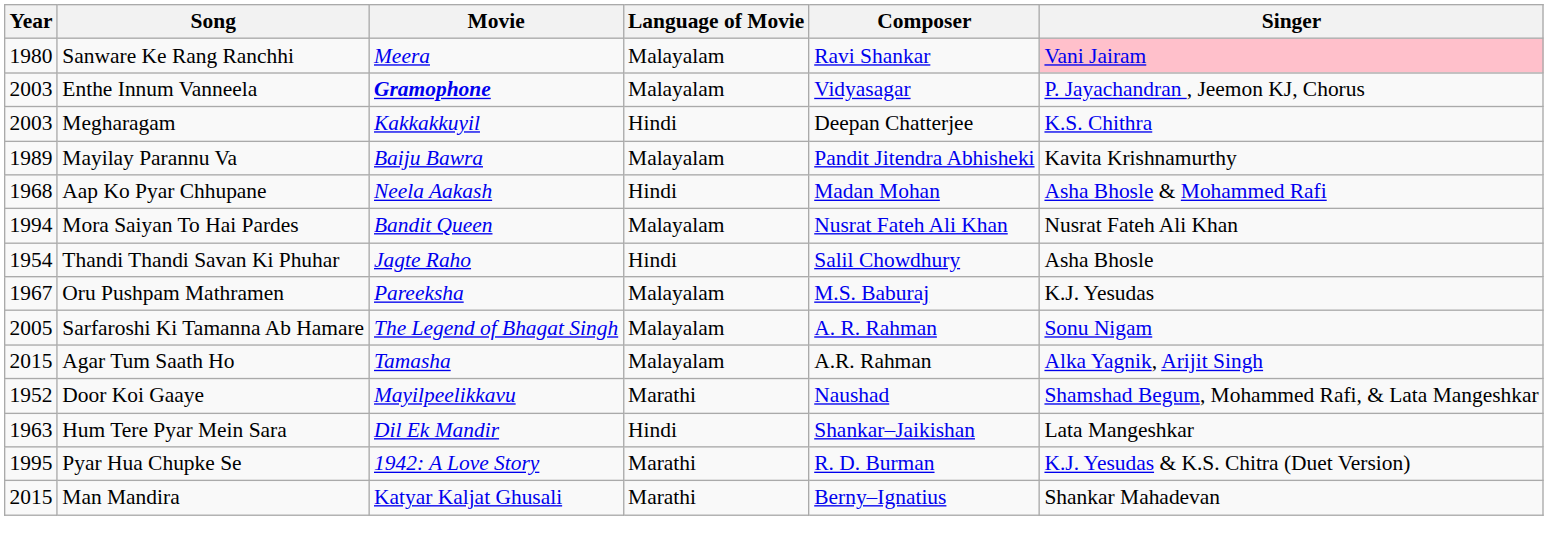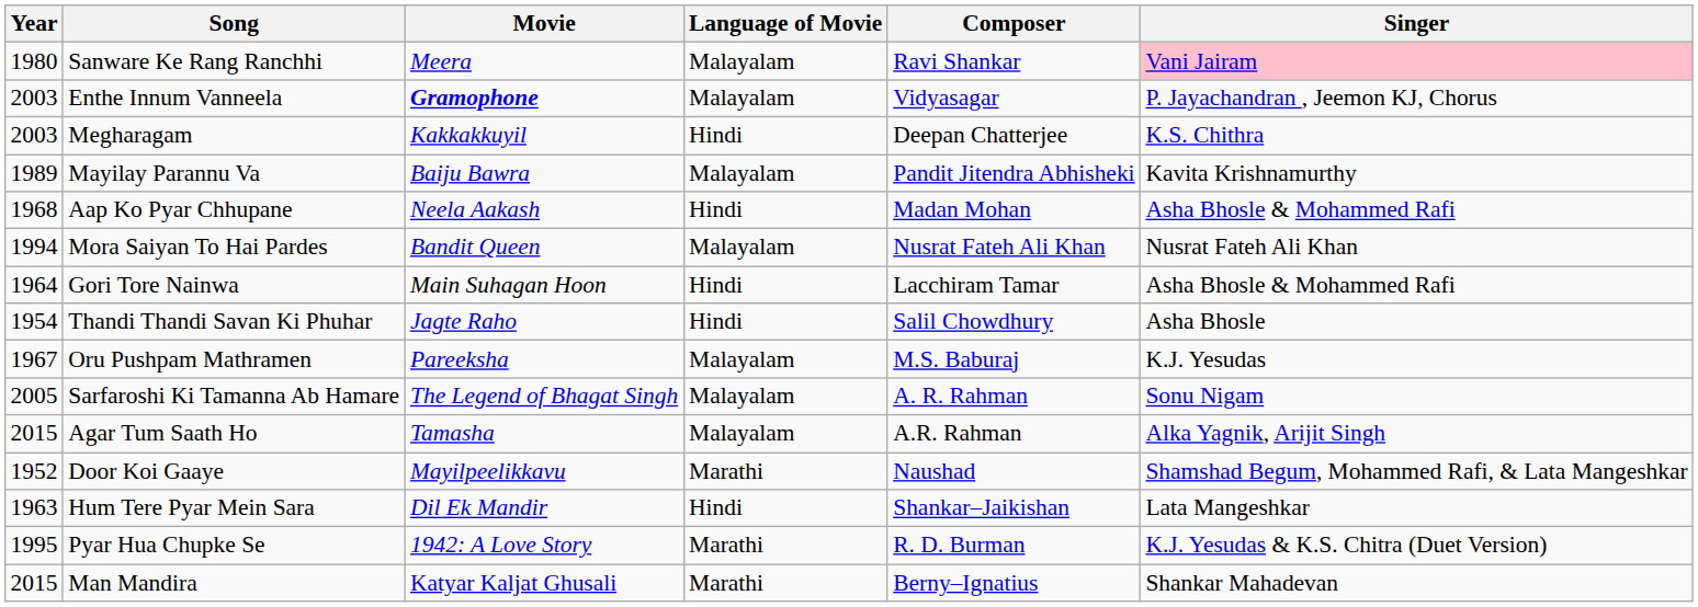 <table class="wikitable sortable">
 <tr>
 <th>Year</th>
 <th>Song</th>
 <th>Movie</th>
 <th>Language of Movie</th>
 <th>Composer</th>
 <th>Singer</th>
 </tr>
 <tr>
 <td>1980</td>
 <td>Sanware Ke Rang Ranchhi</td>
 <td><em><a href='#'>Meera</a></em></td>
 <td>Malayalam</td>
 <td><a href='#'>Ravi Shankar</a></td>
 <td style="background: pink;"><a href='#'>Vani Jairam</a></td>
 </tr>
 <tr>
 <td>2003</td>
 <td>Enthe Innum Vanneela</td>
 <td><strong><em><a href='#'>Gramophone</a></em></strong></td>
 <td>Malayalam</td>
 <td><a href='#'>Vidyasagar</a></td>
 <td><a href='#'>P. Jayachandran </a>, Jeemon KJ, Chorus</td>
 </tr>
 <tr>
 <td>2003</td>
 <td>Megharagam</td>
 <td><em><a href='#'>Kakkakkuyil</a></em></td>
 <td>Hindi</td>
 <td>Deepan Chatterjee</td>
 <td><a href='#'>K.S. Chithra</a></td>
 </tr>
 <tr>
 <td>1989</td>
 <td>Mayilay Parannu Va</td>
 <td><em><a href='#'>Baiju Bawra</a></em></td>
 <td>Malayalam</td>
 <td><a href='#'>Pandit Jitendra Abhisheki</a></td>
 <td>Kavita Krishnamurthy</td>
 </tr>
 <tr>
 <td>1968</td>
 <td>Aap Ko Pyar Chhupane</td>
 <td><em><a href='#'>Neela Aakash</a></em></td>
 <td>Hindi</td>
 <td><a href='#'>Madan Mohan</a></td>
 <td><a href='#'>Asha Bhosle</a> & <a href='#'>Mohammed Rafi</a></td>
 </tr>
 <tr>
 <td>1994</td>
 <td>Mora Saiyan To Hai Pardes</td>
 <td><em><a href='#'>Bandit Queen</a></em></td>
 <td>Malayalam</td>
 <td><a href='#'>Nusrat Fateh Ali Khan</a></td>
 <td>Nusrat Fateh Ali Khan</td>
+</tr>
+<tr>
+<td>1964</td>
+<td>Gori Tore Nainwa</td>
+<td><em>Main Suhagan Hoon</em></td>
+<td>Hindi</td>
+<td>Lacchiram Tamar</td>
+<td>Asha Bhosle & Mohammed Rafi</td>
 </tr>
 <tr>
 <td>1954</td>
 <td>Thandi Thandi Savan Ki Phuhar</td>
 <td><em><a href='#'>Jagte Raho</a></em></td>
 <td>Hindi</td>
 <td><a href='#'>Salil Chowdhury</a></td>
 <td>Asha Bhosle</td>
 </tr>
 <tr>
 <td>1967</td>
 <td>Oru Pushpam Mathramen</td>
 <td><em><a href='#'>Pareeksha</a></em></td>
 <td>Malayalam</td>
 <td><a href='#'>M.S. Baburaj</a></td>
 <td>K.J. Yesudas</td>
 </tr>
 <tr>
 <td>2005</td>
 <td>Sarfaroshi Ki Tamanna Ab Hamare</td>
 <td><em><a href='#'>The Legend of Bhagat Singh</a></em></td>
 <td>Malayalam</td>
 <td><a href='#'>A. R. Rahman</a></td>
 <td><a href='#'>Sonu Nigam</a></td>
 </tr>
 <tr>
 <td>2015</td>
 <td>Agar Tum Saath Ho</td>
 <td><em><a href='#'>Tamasha</a></em></td>
 <td>Malayalam</td>
 <td>A.R. Rahman</td>
 <td><a href='#'>Alka Yagnik</a>, <a href='#'>Arijit Singh</a></td>
 </tr>
 <tr>
 <td>1952</td>
 <td>Door Koi Gaaye</td>
 <td><em><a href='#'>Mayilpeelikkavu</a></em></td>
 <td>Marathi</td>
 <td><a href='#'>Naushad</a></td>
 <td><a href='#'>Shamshad Begum</a>, Mohammed Rafi, & Lata Mangeshkar</td>
 </tr>
 <tr>
 <td>1963</td>
 <td>Hum Tere Pyar Mein Sara</td>
 <td><em><a href='#'>Dil Ek Mandir</a></em></td>
 <td>Hindi</td>
 <td><a href='#'>Shankar–Jaikishan</a></td>
 <td>Lata Mangeshkar</td>
 </tr>
 <tr>
 <td>1995</td>
 <td>Pyar Hua Chupke Se</td>
 <td><em><a href='#'>1942: A Love Story</a></em></td>
 <td>Marathi</td>
 <td><a href='#'>R. D. Burman</a></td>
 <td><a href='#'>K.J. Yesudas</a> & K.S. Chitra (Duet Version)</td>
 </tr>
 <tr>
 <td>2015</td>
 <td>Man Mandira</td>
 <td><a href='#'>Katyar Kaljat Ghusali</a></td>
 <td>Marathi</td>
 <td><a href='#'>Berny–Ignatius</a></td>
 <td>Shankar Mahadevan</td>
 </tr>
 </table>
